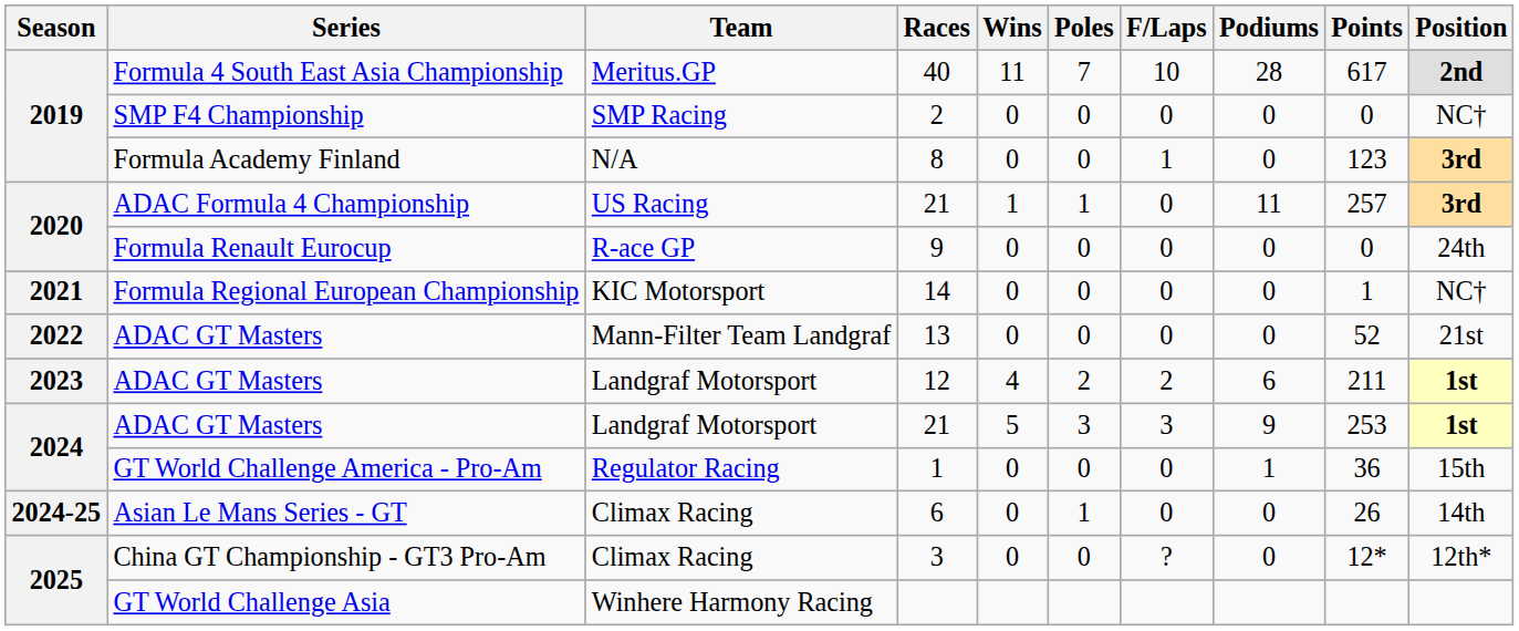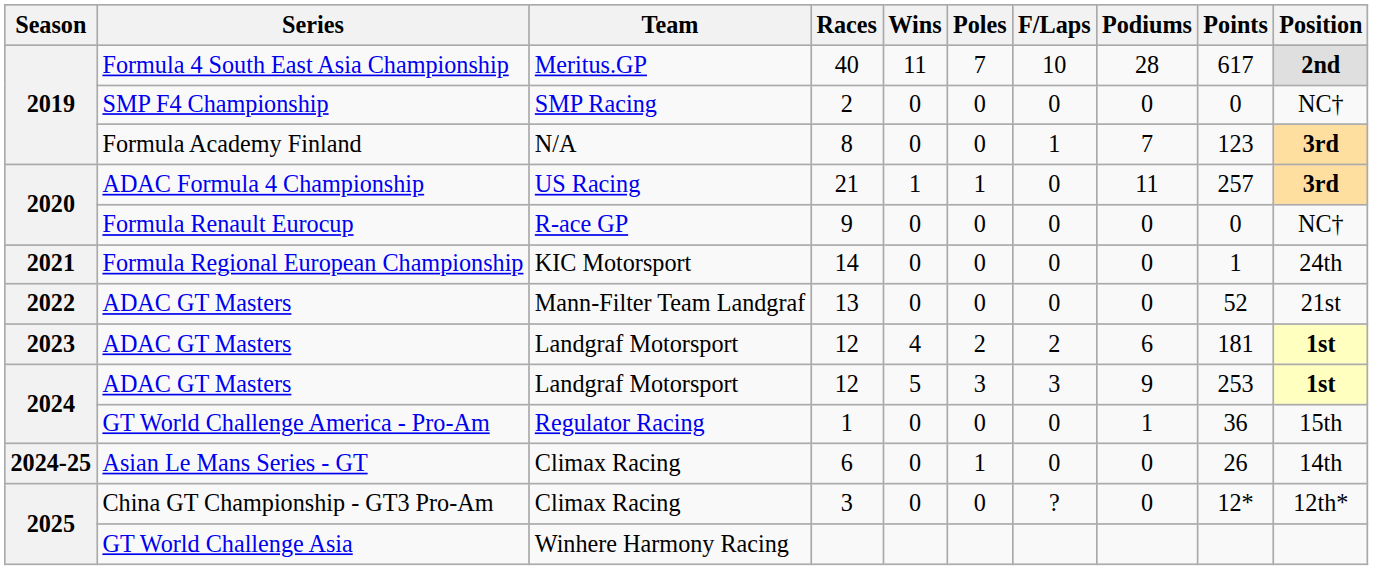 <table class="wikitable" style="font-size: 90%; text-align:center">
 <tr>
 <th>Season</th>
 <th>Series</th>
 <th>Team</th>
 <th>Races</th>
 <th>Wins</th>
 <th>Poles</th>
 <th>F/Laps</th>
 <th>Podiums</th>
 <th>Points</th>
 <th>Position</th>
 </tr>
 <tr>
 <th rowspan=3>2019</th>
 <td align=left><a href='#'>Formula 4 South East Asia Championship</a></td>
 <td align=left><a href='#'>Meritus.GP</a></td>
 <td>40</td>
 <td>11</td>
 <td>7</td>
 <td>10</td>
 <td>28</td>
 <td>617</td>
 <td style="background:#DFDFDF;"><strong>2nd</strong></td>
 </tr>
 <tr>
 <td align=left><a href='#'>SMP F4 Championship</a></td>
 <td align=left><a href='#'>SMP Racing</a></td>
 <td>2</td>
 <td>0</td>
 <td>0</td>
 <td>0</td>
 <td>0</td>
 <td>0</td>
 <td>NC†</td>
 </tr>
 <tr>
 <td align=left>Formula Academy Finland</td>
 <td align=left>N/A</td>
 <td>8</td>
 <td>0</td>
 <td>0</td>
 <td>1</td>
-<td>0</td>
+<td>7</td>
 <td>123</td>
 <td style="background:#FFDF9F;"><strong>3rd</strong></td>
 </tr>
 <tr>
 <th rowspan=2>2020</th>
 <td align=left><a href='#'>ADAC Formula 4 Championship</a></td>
 <td align=left><a href='#'>US Racing</a></td>
 <td>21</td>
 <td>1</td>
 <td>1</td>
 <td>0</td>
 <td>11</td>
 <td>257</td>
 <td style="background:#FFDF9F;"><strong>3rd</strong></td>
 </tr>
 <tr>
 <td align=left><a href='#'>Formula Renault Eurocup</a></td>
 <td align=left><a href='#'>R-ace GP</a></td>
 <td>9</td>
 <td>0</td>
 <td>0</td>
 <td>0</td>
 <td>0</td>
 <td>0</td>
-<td>24th</td>
+<td>NC†</td>
 </tr>
 <tr>
 <th>2021</th>
 <td align=left><a href='#'>Formula Regional European Championship</a></td>
 <td align=left>KIC Motorsport</td>
 <td>14</td>
 <td>0</td>
 <td>0</td>
 <td>0</td>
 <td>0</td>
 <td>1</td>
-<td>NC†</td>
+<td>24th</td>
 </tr>
 <tr>
 <th>2022</th>
 <td align=left><a href='#'>ADAC GT Masters</a></td>
 <td align=left>Mann-Filter Team Landgraf</td>
 <td>13</td>
 <td>0</td>
 <td>0</td>
 <td>0</td>
 <td>0</td>
 <td>52</td>
 <td>21st</td>
 </tr>
 <tr>
 <th>2023</th>
 <td align=left><a href='#'>ADAC GT Masters</a></td>
 <td align=left>Landgraf Motorsport</td>
 <td>12</td>
 <td>4</td>
 <td>2</td>
 <td>2</td>
 <td>6</td>
-<td>211</td>
+<td>181</td>
 <td style="background:#FFFFBF;"><strong>1st</strong></td>
 </tr>
 <tr>
 <th rowspan="2">2024</th>
 <td align=left><a href='#'>ADAC GT Masters</a></td>
 <td align=left>Landgraf Motorsport</td>
-<td>21</td>
+<td>12</td>
 <td>5</td>
 <td>3</td>
 <td>3</td>
 <td>9</td>
 <td>253</td>
 <td style="background:#FFFFBF;"><strong>1st</strong></td>
 </tr>
 <tr>
 <td align=left><a href='#'>GT World Challenge America - Pro-Am</a></td>
 <td align=left><a href='#'>Regulator Racing</a></td>
 <td>1</td>
 <td>0</td>
 <td>0</td>
 <td>0</td>
 <td>1</td>
 <td>36</td>
 <td>15th</td>
 </tr>
 <tr>
 <th>2024-25</th>
 <td align=left><a href='#'>Asian Le Mans Series - GT</a></td>
 <td align=left>Climax Racing</td>
 <td>6</td>
 <td>0</td>
 <td>1</td>
 <td>0</td>
 <td>0</td>
 <td>26</td>
 <td>14th</td>
 </tr>
 <tr>
 <th rowspan="2">2025</th>
 <td align=left>China GT Championship - GT3 Pro-Am</td>
 <td align=left>Climax Racing</td>
 <td>3</td>
 <td>0</td>
 <td>0</td>
 <td>?</td>
 <td>0</td>
 <td>12*</td>
 <td>12th*</td>
 </tr>
 <tr>
 <td align="left"><a href='#'>GT World Challenge Asia</a></td>
 <td align="left">Winhere Harmony Racing</td>
 <td></td>
 <td></td>
 <td></td>
 <td></td>
 <td></td>
 <td></td>
 <td></td>
 </tr>
 </table>
